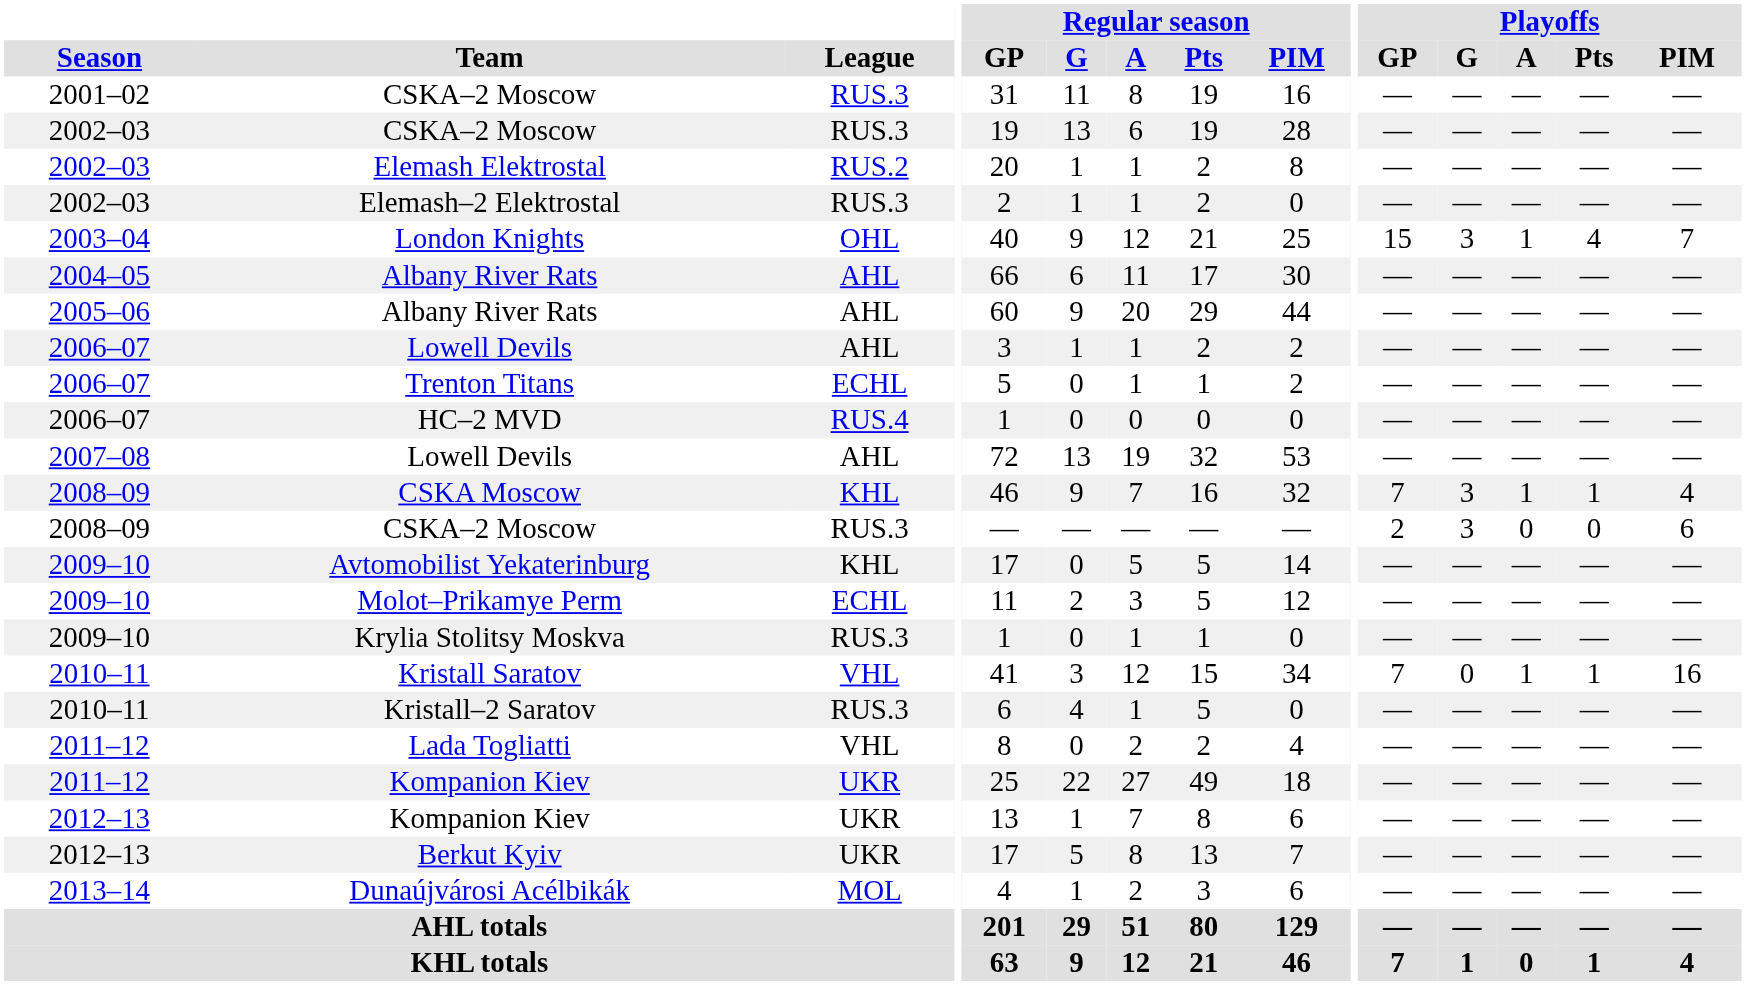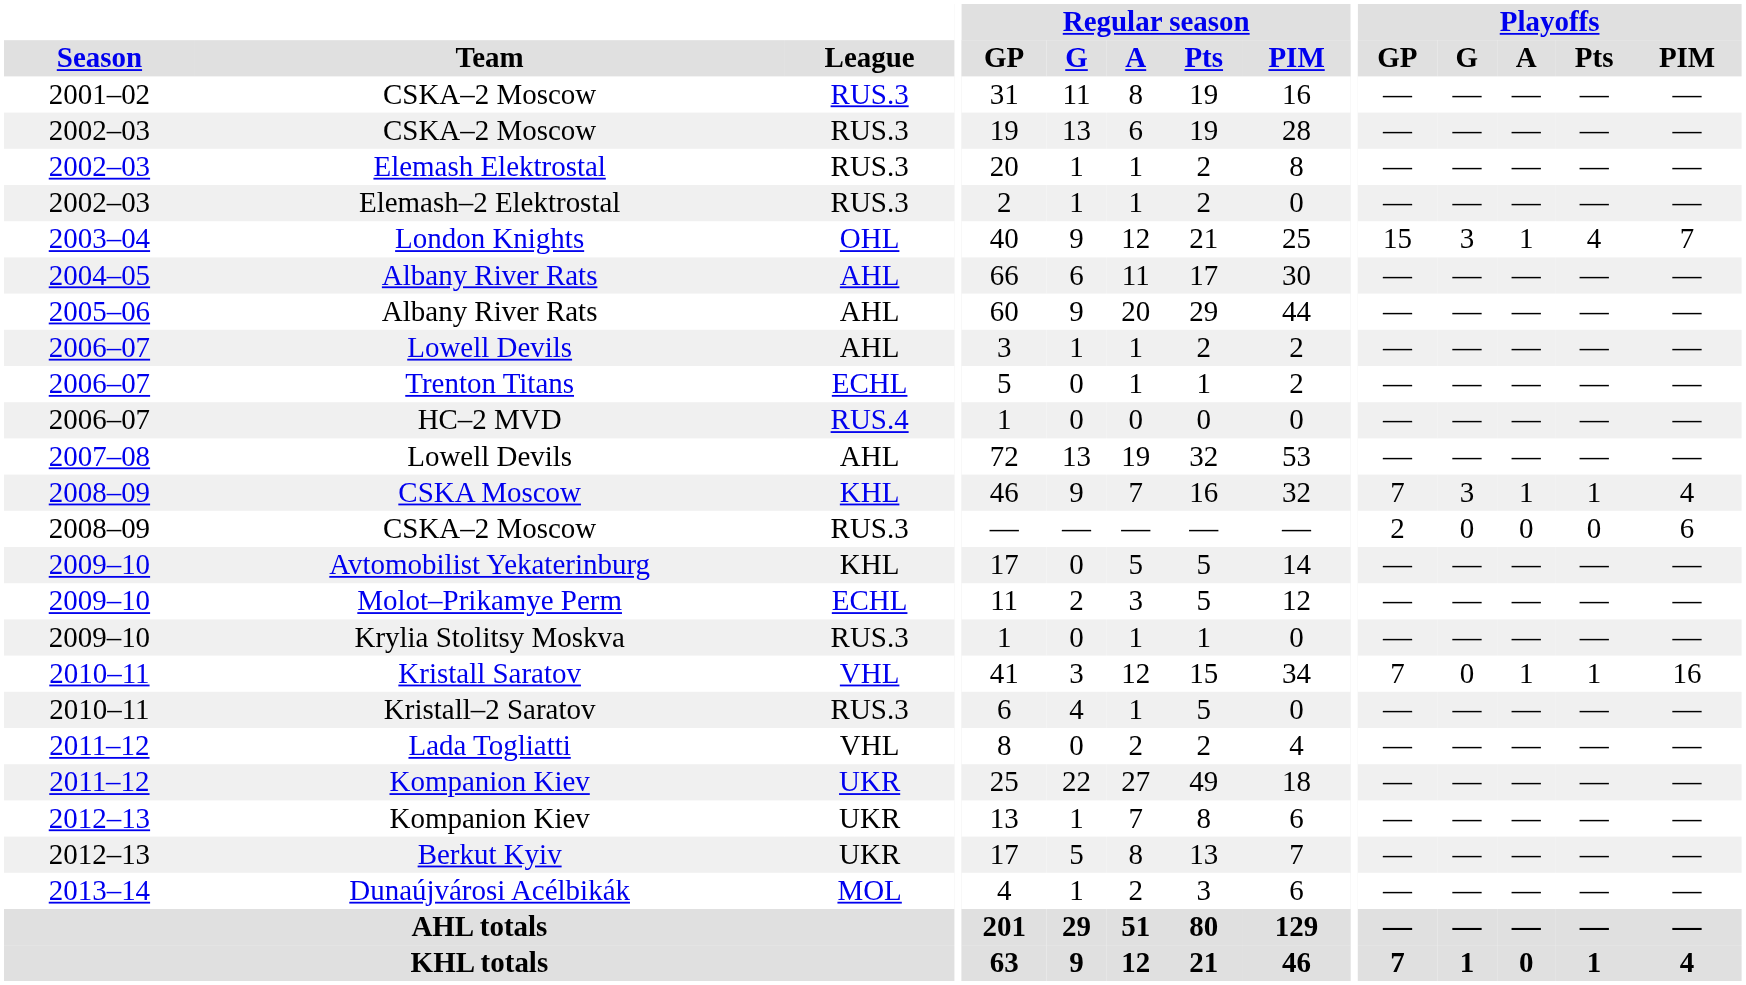 <table border="0" cellpadding="1" cellspacing="0" style="text-align:center; width:60em">
 <tr bgcolor="#e0e0e0">
 <th colspan="3" bgcolor="#ffffff"></th>
 <th rowspan="99" bgcolor="#ffffff"></th>
 <th colspan="5"><a href='#'>Regular season</a></th>
 <th rowspan="99" bgcolor="#ffffff"></th>
 <th colspan="5"><a href='#'>Playoffs</a></th>
 </tr>
 <tr bgcolor="#e0e0e0">
 <th><a href='#'>Season</a></th>
 <th>Team</th>
 <th>League</th>
 <th>GP</th>
 <th><a href='#'>G</a></th>
 <th><a href='#'>A</a></th>
 <th><a href='#'>Pts</a></th>
 <th><a href='#'>PIM</a></th>
 <th>GP</th>
 <th>G</th>
 <th>A</th>
 <th>Pts</th>
 <th>PIM</th>
 </tr>
 <tr>
 <td>2001–02</td>
 <td>CSKA–2 Moscow</td>
 <td><a href='#'>RUS.3</a></td>
 <td>31</td>
 <td>11</td>
 <td>8</td>
 <td>19</td>
 <td>16</td>
 <td>—</td>
 <td>—</td>
 <td>—</td>
 <td>—</td>
 <td>—</td>
 </tr>
 <tr bgcolor="#f0f0f0">
 <td>2002–03</td>
 <td>CSKA–2 Moscow</td>
 <td>RUS.3</td>
 <td>19</td>
 <td>13</td>
 <td>6</td>
 <td>19</td>
 <td>28</td>
 <td>—</td>
 <td>—</td>
 <td>—</td>
 <td>—</td>
 <td>—</td>
 </tr>
 <tr>
 <td><a href='#'>2002–03</a></td>
 <td><a href='#'>Elemash Elektrostal</a></td>
-<td><a href='#'>RUS.2</a></td>
+<td>RUS.3</td>
 <td>20</td>
 <td>1</td>
 <td>1</td>
 <td>2</td>
 <td>8</td>
 <td>—</td>
 <td>—</td>
 <td>—</td>
 <td>—</td>
 <td>—</td>
 </tr>
 <tr bgcolor="#f0f0f0">
 <td>2002–03</td>
 <td>Elemash–2 Elektrostal</td>
 <td>RUS.3</td>
 <td>2</td>
 <td>1</td>
 <td>1</td>
 <td>2</td>
 <td>0</td>
 <td>—</td>
 <td>—</td>
 <td>—</td>
 <td>—</td>
 <td>—</td>
 </tr>
 <tr>
 <td><a href='#'>2003–04</a></td>
 <td><a href='#'>London Knights</a></td>
 <td><a href='#'>OHL</a></td>
 <td>40</td>
 <td>9</td>
 <td>12</td>
 <td>21</td>
 <td>25</td>
 <td>15</td>
 <td>3</td>
 <td>1</td>
 <td>4</td>
 <td>7</td>
 </tr>
 <tr bgcolor="#f0f0f0">
 <td><a href='#'>2004–05</a></td>
 <td><a href='#'>Albany River Rats</a></td>
 <td><a href='#'>AHL</a></td>
 <td>66</td>
 <td>6</td>
 <td>11</td>
 <td>17</td>
 <td>30</td>
 <td>—</td>
 <td>—</td>
 <td>—</td>
 <td>—</td>
 <td>—</td>
 </tr>
 <tr>
 <td><a href='#'>2005–06</a></td>
 <td>Albany River Rats</td>
 <td>AHL</td>
 <td>60</td>
 <td>9</td>
 <td>20</td>
 <td>29</td>
 <td>44</td>
 <td>—</td>
 <td>—</td>
 <td>—</td>
 <td>—</td>
 <td>—</td>
 </tr>
 <tr bgcolor="#f0f0f0">
 <td><a href='#'>2006–07</a></td>
 <td><a href='#'>Lowell Devils</a></td>
 <td>AHL</td>
 <td>3</td>
 <td>1</td>
 <td>1</td>
 <td>2</td>
 <td>2</td>
 <td>—</td>
 <td>—</td>
 <td>—</td>
 <td>—</td>
 <td>—</td>
 </tr>
 <tr>
 <td><a href='#'>2006–07</a></td>
 <td><a href='#'>Trenton Titans</a></td>
 <td><a href='#'>ECHL</a></td>
 <td>5</td>
 <td>0</td>
 <td>1</td>
 <td>1</td>
 <td>2</td>
 <td>—</td>
 <td>—</td>
 <td>—</td>
 <td>—</td>
 <td>—</td>
 </tr>
 <tr bgcolor="#f0f0f0">
 <td>2006–07</td>
 <td>HC–2 MVD</td>
 <td><a href='#'>RUS.4</a></td>
 <td>1</td>
 <td>0</td>
 <td>0</td>
 <td>0</td>
 <td>0</td>
 <td>—</td>
 <td>—</td>
 <td>—</td>
 <td>—</td>
 <td>—</td>
 </tr>
 <tr>
 <td><a href='#'>2007–08</a></td>
 <td>Lowell Devils</td>
 <td>AHL</td>
 <td>72</td>
 <td>13</td>
 <td>19</td>
 <td>32</td>
 <td>53</td>
 <td>—</td>
 <td>—</td>
 <td>—</td>
 <td>—</td>
 <td>—</td>
 </tr>
 <tr bgcolor="#f0f0f0">
 <td><a href='#'>2008–09</a></td>
 <td><a href='#'>CSKA Moscow</a></td>
 <td><a href='#'>KHL</a></td>
 <td>46</td>
 <td>9</td>
 <td>7</td>
 <td>16</td>
 <td>32</td>
 <td>7</td>
 <td>3</td>
 <td>1</td>
 <td>1</td>
 <td>4</td>
 </tr>
 <tr>
 <td>2008–09</td>
 <td>CSKA–2 Moscow</td>
 <td>RUS.3</td>
 <td>—</td>
 <td>—</td>
 <td>—</td>
 <td>—</td>
 <td>—</td>
 <td>2</td>
-<td>3</td>
+<td>0</td>
 <td>0</td>
 <td>0</td>
 <td>6</td>
 </tr>
 <tr bgcolor="#f0f0f0">
 <td><a href='#'>2009–10</a></td>
 <td><a href='#'>Avtomobilist Yekaterinburg</a></td>
 <td>KHL</td>
 <td>17</td>
 <td>0</td>
 <td>5</td>
 <td>5</td>
 <td>14</td>
 <td>—</td>
 <td>—</td>
 <td>—</td>
 <td>—</td>
 <td>—</td>
 </tr>
 <tr>
 <td><a href='#'>2009–10</a></td>
 <td><a href='#'>Molot–Prikamye Perm</a></td>
 <td><a href='#'>ECHL</a></td>
 <td>11</td>
 <td>2</td>
 <td>3</td>
 <td>5</td>
 <td>12</td>
 <td>—</td>
 <td>—</td>
 <td>—</td>
 <td>—</td>
 <td>—</td>
 </tr>
 <tr bgcolor="#f0f0f0">
 <td>2009–10</td>
 <td>Krylia Stolitsy Moskva</td>
 <td>RUS.3</td>
 <td>1</td>
 <td>0</td>
 <td>1</td>
 <td>1</td>
 <td>0</td>
 <td>—</td>
 <td>—</td>
 <td>—</td>
 <td>—</td>
 <td>—</td>
 </tr>
 <tr>
 <td><a href='#'>2010–11</a></td>
 <td><a href='#'>Kristall Saratov</a></td>
 <td><a href='#'>VHL</a></td>
 <td>41</td>
 <td>3</td>
 <td>12</td>
 <td>15</td>
 <td>34</td>
 <td>7</td>
 <td>0</td>
 <td>1</td>
 <td>1</td>
 <td>16</td>
 </tr>
 <tr bgcolor="#f0f0f0">
 <td>2010–11</td>
 <td>Kristall–2 Saratov</td>
 <td>RUS.3</td>
 <td>6</td>
 <td>4</td>
 <td>1</td>
 <td>5</td>
 <td>0</td>
 <td>—</td>
 <td>—</td>
 <td>—</td>
 <td>—</td>
 <td>—</td>
 </tr>
 <tr>
 <td><a href='#'>2011–12</a></td>
 <td><a href='#'>Lada Togliatti</a></td>
 <td>VHL</td>
 <td>8</td>
 <td>0</td>
 <td>2</td>
 <td>2</td>
 <td>4</td>
 <td>—</td>
 <td>—</td>
 <td>—</td>
 <td>—</td>
 <td>—</td>
 </tr>
 <tr bgcolor="#f0f0f0">
 <td><a href='#'>2011–12</a></td>
 <td><a href='#'>Kompanion Kiev</a></td>
 <td><a href='#'>UKR</a></td>
 <td>25</td>
 <td>22</td>
 <td>27</td>
 <td>49</td>
 <td>18</td>
 <td>—</td>
 <td>—</td>
 <td>—</td>
 <td>—</td>
 <td>—</td>
 </tr>
 <tr>
 <td><a href='#'>2012–13</a></td>
 <td>Kompanion Kiev</td>
 <td>UKR</td>
 <td>13</td>
 <td>1</td>
 <td>7</td>
 <td>8</td>
 <td>6</td>
 <td>—</td>
 <td>—</td>
 <td>—</td>
 <td>—</td>
 <td>—</td>
 </tr>
 <tr bgcolor="#f0f0f0">
 <td>2012–13</td>
 <td><a href='#'>Berkut Kyiv</a></td>
 <td>UKR</td>
 <td>17</td>
 <td>5</td>
 <td>8</td>
 <td>13</td>
 <td>7</td>
 <td>—</td>
 <td>—</td>
 <td>—</td>
 <td>—</td>
 <td>—</td>
 </tr>
 <tr>
 <td><a href='#'>2013–14</a></td>
 <td><a href='#'>Dunaújvárosi Acélbikák</a></td>
 <td><a href='#'>MOL</a></td>
 <td>4</td>
 <td>1</td>
 <td>2</td>
 <td>3</td>
 <td>6</td>
 <td>—</td>
 <td>—</td>
 <td>—</td>
 <td>—</td>
 <td>—</td>
 </tr>
 <tr bgcolor="#e0e0e0">
 <th colspan="3">AHL totals</th>
 <th>201</th>
 <th>29</th>
 <th>51</th>
 <th>80</th>
 <th>129</th>
 <th>—</th>
 <th>—</th>
 <th>—</th>
 <th>—</th>
 <th>—</th>
 </tr>
 <tr bgcolor="#e0e0e0">
 <th colspan="3">KHL totals</th>
 <th>63</th>
 <th>9</th>
 <th>12</th>
 <th>21</th>
 <th>46</th>
 <th>7</th>
 <th>1</th>
 <th>0</th>
 <th>1</th>
 <th>4</th>
 </tr>
 </table>
